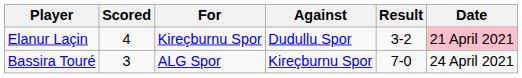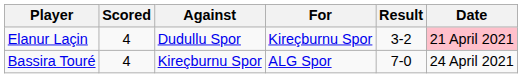 <table class=wikitable>
 <tr>
 <th>Player</th>
 <th>Scored</th>
+<th>Against</th>
 <th>For</th>
-<th>Against</th>
 <th>Result</th>
 <th>Date</th>
 </tr>
 <tr>
 <td> <a href='#'>Elanur Laçin</a></td>
 <td align=center>4</td>
+<td><a href='#'>Dudullu Spor</a></td>
 <td><a href='#'>Kireçburnu Spor</a></td>
-<td><a href='#'>Dudullu Spor</a></td>
 <td align=center>3-2</td>
 <td align=right style="background: pink;">21 April 2021</td>
 </tr>
 <tr>
 <td> <a href='#'>Bassira Touré</a></td>
-<td align=center>3</td>
+<td align=center>4</td>
+<td><a href='#'>Kireçburnu Spor</a></td>
 <td><a href='#'>ALG Spor</a></td>
-<td><a href='#'>Kireçburnu Spor</a></td>
 <td align=center>7-0</td>
 <td align=right>24 April 2021</td>
 </tr>
 </table>
